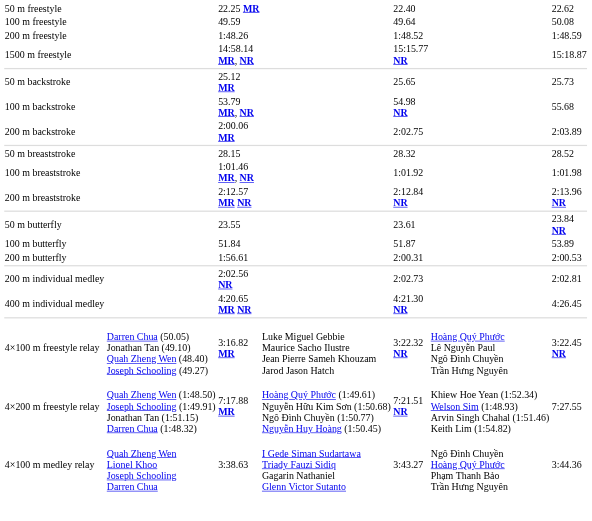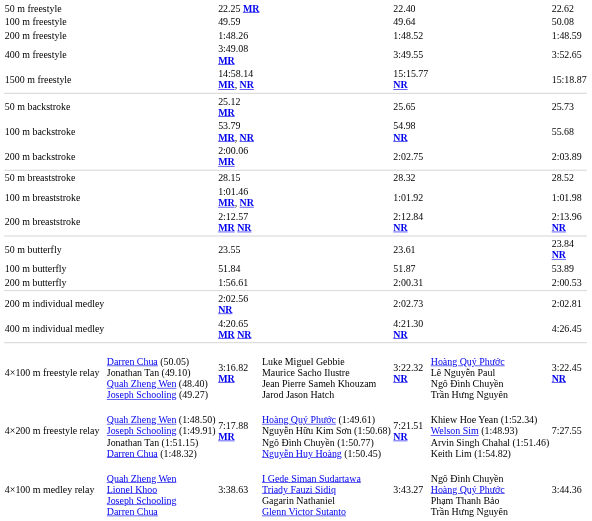 <table>
 <tr>
 <td>50 m freestyle</td>
 <td></td>
 <td>22.25 <strong><a href='#'>MR</a></strong></td>
 <td></td>
 <td>22.40</td>
 <td></td>
 <td>22.62</td>
 </tr>
 <tr>
 <td>100 m freestyle</td>
 <td></td>
 <td>49.59</td>
 <td></td>
 <td>49.64</td>
 <td></td>
 <td>50.08</td>
 </tr>
 <tr>
 <td>200 m freestyle</td>
 <td></td>
 <td>1:48.26</td>
 <td></td>
 <td>1:48.52</td>
 <td></td>
 <td>1:48.59</td>
+</tr>
+<tr>
+<td>400 m freestyle</td>
+<td></td>
+<td>3:49.08<br><strong><a href='#'>MR</a></strong></td>
+<td></td>
+<td>3:49.55</td>
+<td></td>
+<td>3:52.65</td>
 </tr>
 <tr>
 <td>1500 m freestyle</td>
 <td></td>
 <td>14:58.14<br><strong><a href='#'>MR</a></strong>, <strong><a href='#'>NR</a></strong></td>
 <td></td>
 <td>15:15.77<br><strong><a href='#'>NR</a></strong></td>
 <td></td>
 <td>15:18.87</td>
 </tr>
 <tr style="background:#ddd;">
 <td colspan=7></td>
 </tr>
 <tr>
 <td>50 m backstroke</td>
 <td></td>
 <td>25.12<br><strong><a href='#'>MR</a></strong></td>
 <td></td>
 <td>25.65</td>
 <td></td>
 <td>25.73</td>
 </tr>
 <tr>
 <td>100 m backstroke</td>
 <td></td>
 <td>53.79<br><strong><a href='#'>MR</a></strong>, <strong><a href='#'>NR</a></strong></td>
 <td></td>
 <td>54.98<br><strong><a href='#'>NR</a></strong></td>
 <td></td>
 <td>55.68</td>
 </tr>
 <tr>
 <td>200 m backstroke</td>
 <td></td>
 <td>2:00.06<br><strong><a href='#'>MR</a></strong></td>
 <td></td>
 <td>2:02.75</td>
 <td></td>
 <td>2:03.89</td>
 </tr>
 <tr style="background:#ddd;">
 <td colspan=7></td>
 </tr>
 <tr>
 <td>50 m breaststroke</td>
 <td></td>
 <td>28.15</td>
 <td></td>
 <td>28.32</td>
 <td></td>
 <td>28.52</td>
 </tr>
 <tr>
 <td>100 m breaststroke</td>
 <td></td>
 <td>1:01.46<br><strong><a href='#'>MR</a></strong>, <strong><a href='#'>NR</a></strong></td>
 <td></td>
 <td>1:01.92</td>
 <td></td>
 <td>1:01.98</td>
 </tr>
 <tr>
 <td>200 m breaststroke</td>
 <td></td>
 <td>2:12.57<br><strong><a href='#'>MR</a></strong> <strong><a href='#'>NR</a></strong></td>
 <td></td>
 <td>2:12.84<br><strong><a href='#'>NR</a></strong></td>
 <td></td>
 <td>2:13.96<br><strong><a href='#'>NR</a></strong></td>
 </tr>
 <tr style="background:#ddd;">
 <td colspan=7></td>
 </tr>
 <tr>
 <td>50 m butterfly</td>
 <td></td>
 <td>23.55</td>
 <td></td>
 <td>23.61</td>
 <td></td>
 <td>23.84<br><strong><a href='#'>NR</a></strong></td>
 </tr>
 <tr>
 <td>100 m butterfly</td>
 <td></td>
 <td>51.84</td>
 <td></td>
 <td>51.87</td>
 <td></td>
 <td>53.89</td>
 </tr>
 <tr>
 <td>200 m butterfly</td>
 <td></td>
 <td>1:56.61</td>
 <td></td>
 <td>2:00.31</td>
 <td></td>
 <td>2:00.53</td>
 </tr>
 <tr style="background:#ddd;">
 <td colspan=7></td>
 </tr>
 <tr>
 <td>200 m individual medley</td>
 <td></td>
 <td>2:02.56<br><strong><a href='#'>NR</a></strong></td>
 <td></td>
 <td>2:02.73</td>
 <td></td>
 <td>2:02.81</td>
 </tr>
 <tr>
 <td>400 m individual medley</td>
 <td></td>
 <td>4:20.65<br><strong><a href='#'>MR</a></strong> <strong><a href='#'>NR</a></strong></td>
 <td></td>
 <td>4:21.30<br><strong><a href='#'>NR</a></strong></td>
 <td></td>
 <td>4:26.45</td>
 </tr>
 <tr style="background:#ddd;">
 <td colspan=7></td>
 </tr>
 <tr>
 <td>4×100 m freestyle relay</td>
 <td><br><a href='#'>Darren Chua</a> (50.05) <br>Jonathan Tan (49.10) <br><a href='#'>Quah Zheng Wen</a> (48.40) <br><a href='#'>Joseph Schooling</a> (49.27)</td>
 <td>3:16.82<br><strong><a href='#'>MR</a></strong></td>
 <td><br>Luke Miguel Gebbie<br>Maurice Sacho Ilustre<br>Jean Pierre Sameh Khouzam<br>Jarod Jason Hatch</td>
 <td>3:22.32 <br><strong><a href='#'>NR</a></strong></td>
 <td><br><a href='#'>Hoàng Quý Phước</a> <br>Lê Nguyễn Paul <br>Ngô Đình Chuyền <br>Trần Hưng Nguyên</td>
 <td>3:22.45<br> <strong><a href='#'>NR</a></strong></td>
 </tr>
 <tr>
 <td>4×200 m freestyle relay</td>
 <td><br><a href='#'>Quah Zheng Wen</a> (1:48.50) <br><a href='#'>Joseph Schooling</a> (1:49.91) <br>Jonathan Tan (1:51.15) <br><a href='#'>Darren Chua</a> (1:48.32)</td>
 <td>7:17.88<br><strong><a href='#'>MR</a></strong></td>
 <td><br><a href='#'>Hoàng Quý Phước</a> (1:49.61) <br>Nguyễn Hữu Kim Sơn (1:50.68) <br>Ngô Đình Chuyền (1:50.77) <br><a href='#'>Nguyễn Huy Hoàng</a> (1:50.45)</td>
 <td>7:21.51<br><strong><a href='#'>NR</a></strong></td>
 <td><br>Khiew Hoe Yean (1:52.34) <br><a href='#'>Welson Sim</a> (1:48.93) <br>Arvin Singh Chahal (1:51.46) <br>Keith Lim (1:54.82)</td>
 <td>7:27.55</td>
 </tr>
 <tr>
 <td>4×100 m medley relay</td>
 <td><br> <a href='#'>Quah Zheng Wen</a> <br><a href='#'>Lionel Khoo</a> <br><a href='#'>Joseph Schooling</a> <br><a href='#'>Darren Chua</a></td>
 <td>3:38.63</td>
 <td><br><a href='#'>I Gede Siman Sudartawa</a><br><a href='#'>Triady Fauzi Sidiq</a><br>Gagarin Nathaniel<br><a href='#'>Glenn Victor Sutanto</a></td>
 <td>3:43.27</td>
 <td><br>Ngô Đình Chuyền<br><a href='#'>Hoàng Quý Phước</a><br>Phạm Thanh Bảo<br>Trần Hưng Nguyên</td>
 <td>3:44.36</td>
 </tr>
 </table>
